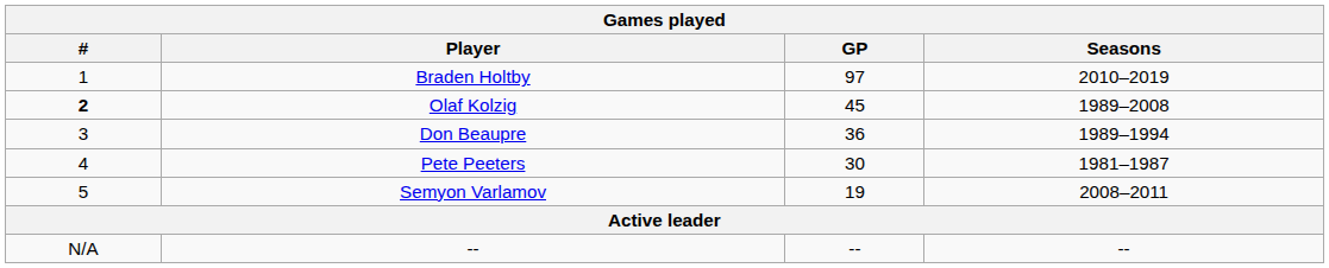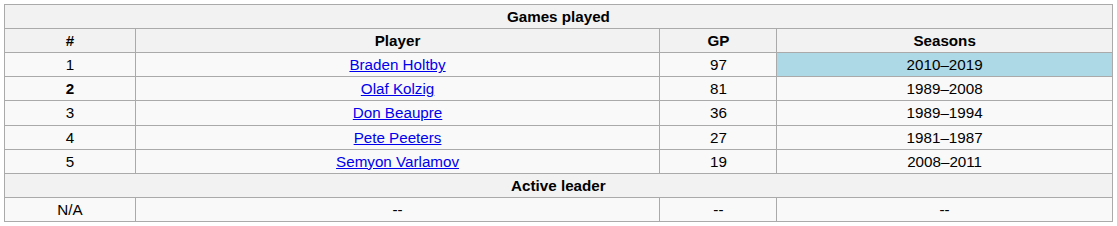 <table class="wikitable" style="text-align: center; font-size: 95%" width="70%">
 <tr>
 <th colspan="4">Games played</th>
 </tr>
 <tr>
 <th>#</th>
 <th>Player</th>
 <th>GP</th>
 <th>Seasons</th>
 </tr>
 <tr>
 <td>1</td>
 <td><a href='#'>Braden Holtby</a></td>
 <td>97</td>
-<td>2010–2019</td>
+<td style="background: lightblue;">2010–2019</td>
 </tr>
 <tr>
 <td><strong>2</strong></td>
 <td><a href='#'>Olaf Kolzig</a></td>
-<td>45</td>
+<td>81</td>
 <td>1989–2008</td>
 </tr>
 <tr>
 <td>3</td>
 <td><a href='#'>Don Beaupre</a></td>
 <td>36</td>
 <td>1989–1994</td>
 </tr>
 <tr>
 <td>4</td>
 <td><a href='#'>Pete Peeters</a></td>
-<td>30</td>
+<td>27</td>
 <td>1981–1987</td>
 </tr>
 <tr>
 <td>5</td>
 <td><a href='#'>Semyon Varlamov</a></td>
 <td>19</td>
 <td>2008–2011</td>
 </tr>
 <tr>
 <th colspan="4">Active leader</th>
 </tr>
 <tr>
 <td>N/A</td>
 <td>--</td>
 <td>--</td>
 <td>--</td>
 </tr>
 </table>
